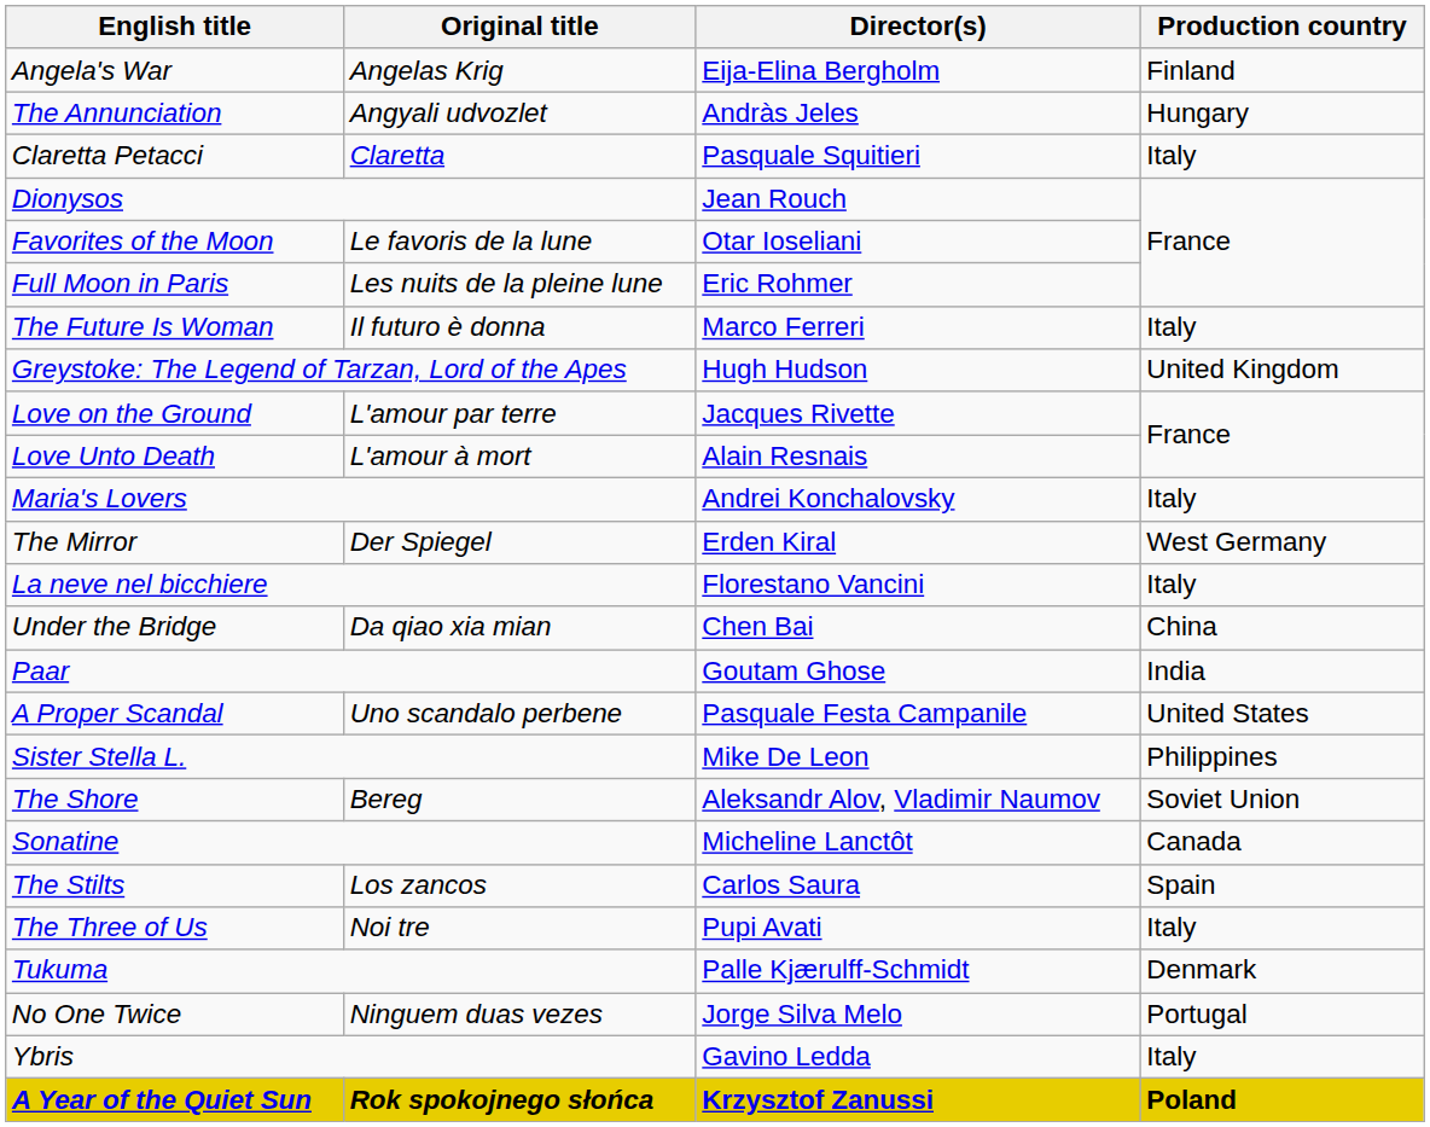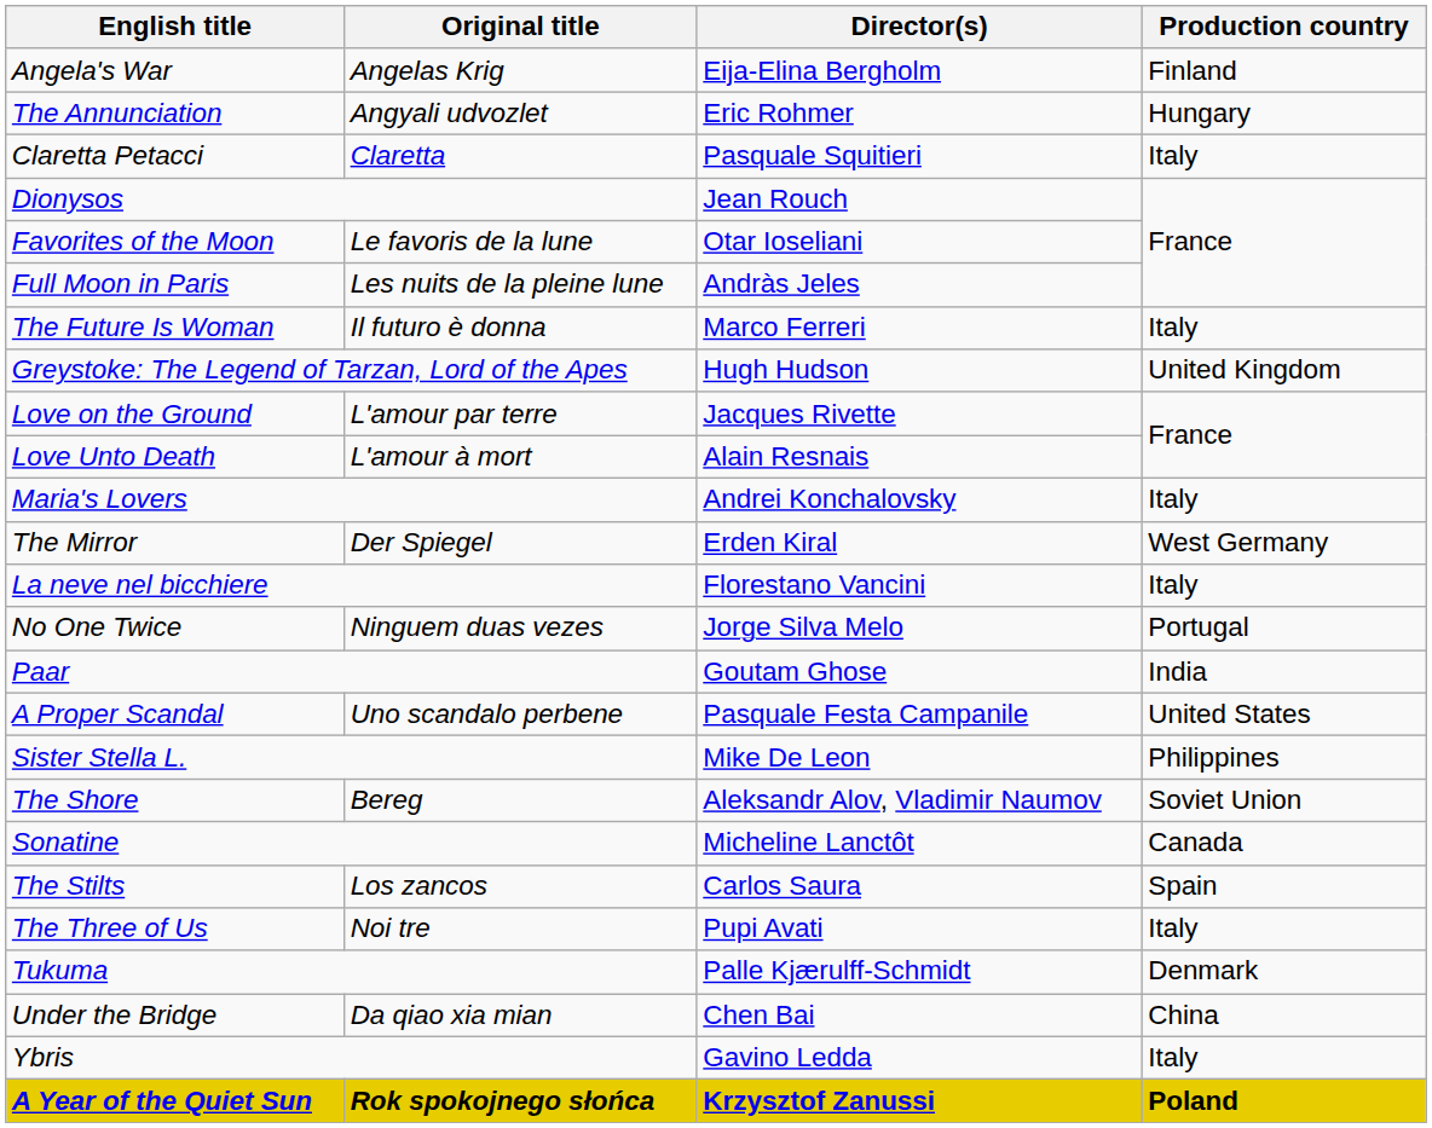 <table class="wikitable" width="95%">
 <tr>
 <th>English title</th>
 <th>Original title</th>
 <th>Director(s)</th>
 <th>Production country</th>
 </tr>
 <tr>
 <td><em>Angela's War</em></td>
 <td><em>Angelas Krig</em></td>
 <td data-sort-value="Bergholm"><a href='#'>Eija-Elina Bergholm</a></td>
 <td>Finland</td>
 </tr>
 <tr>
 <td data-sort-value="Annunciation"><em><a href='#'>The Annunciation</a></em></td>
 <td><em>Angyali udvozlet</em></td>
-<td data-sort-value="Jeles"><a href='#'>Andràs Jeles</a></td>
+<td data-sort-value="Rohmer"><a href='#'>Eric Rohmer</a></td>
 <td>Hungary</td>
 </tr>
 <tr>
 <td><em>Claretta Petacci</em></td>
 <td><em><a href='#'>Claretta</a></em></td>
 <td data-sort-value="Squitieri"><a href='#'>Pasquale Squitieri</a></td>
 <td>Italy</td>
 </tr>
 <tr>
 <td colspan=2><em><a href='#'>Dionysos</a></em></td>
 <td data-sort-value="Rouch"><a href='#'>Jean Rouch</a></td>
 <td rowspan="3">France</td>
 </tr>
 <tr>
 <td><em><a href='#'>Favorites of the Moon</a></em></td>
 <td data-sort-value="Favoris"><em>Le favoris de la lune</em></td>
 <td data-sort-value="Ioseliani"><a href='#'>Otar Ioseliani</a></td>
 </tr>
 <tr>
 <td><em><a href='#'>Full Moon in Paris</a></em></td>
 <td data-sort-value="Nuits"><em>Les nuits de la pleine lune</em></td>
-<td data-sort-value="Rohmer"><a href='#'>Eric Rohmer</a></td>
+<td data-sort-value="Jeles"><a href='#'>Andràs Jeles</a></td>
 </tr>
 <tr>
 <td data-sort-value="Future"><em><a href='#'>The Future Is Woman</a></em></td>
 <td data-sort-value="Futuro"><em>Il futuro è donna</em></td>
 <td data-sort-value="Ferreri"><a href='#'>Marco Ferreri</a></td>
 <td>Italy</td>
 </tr>
 <tr>
 <td colspan=2><em><a href='#'>Greystoke: The Legend of Tarzan, Lord of the Apes</a></em></td>
 <td data-sort-value="Hudson"><a href='#'>Hugh Hudson</a></td>
 <td>United Kingdom</td>
 </tr>
 <tr>
 <td><em><a href='#'>Love on the Ground</a></em></td>
 <td data-sort-value="Amour par"><em>L'amour par terre</em></td>
 <td data-sort-value="Rivette"><a href='#'>Jacques Rivette</a></td>
 <td rowspan="2">France</td>
 </tr>
 <tr>
 <td><em><a href='#'>Love Unto Death</a></em></td>
 <td data-sort-value="Amour a"><em>L'amour à mort</em></td>
 <td data-sort-value="Resnais"><a href='#'>Alain Resnais</a></td>
 </tr>
 <tr>
 <td colspan=2><em><a href='#'>Maria's Lovers</a></em></td>
 <td data-sort-value="Konchalovsky"><a href='#'>Andrei Konchalovsky</a></td>
 <td>Italy</td>
 </tr>
 <tr>
 <td data-sort-value="Mirror"><em>The Mirror</em></td>
 <td data-sort-value="Spiegel"><em>Der Spiegel</em></td>
 <td data-sort-value="Kiral"><a href='#'>Erden Kiral</a></td>
 <td>West Germany</td>
 </tr>
 <tr>
 <td colspan="2" data-sort-value="Neve"><em><a href='#'>La neve nel bicchiere</a></em></td>
 <td data-sort-value="Vancini"><a href='#'>Florestano Vancini</a></td>
 <td>Italy</td>
 </tr>
 <tr>
-<td><em>Under the Bridge</em></td>
-<td><em>Da qiao xia mian</em></td>
-<td data-sort-value="Bai"><a href='#'>Chen Bai</a></td>
-<td>China</td>
+<td><em>No One Twice</em></td>
+<td><em>Ninguem duas vezes</em></td>
+<td data-sort-value="Melo"><a href='#'>Jorge Silva Melo</a></td>
+<td>Portugal</td>
 </tr>
 <tr>
 <td colspan="2" data-sort-value="Paar"><em><a href='#'>Paar</a></em></td>
 <td data-sort-value="Ghose"><a href='#'>Goutam Ghose</a></td>
 <td>India</td>
 </tr>
 <tr>
 <td data-sort-value="Proper"><em><a href='#'>A Proper Scandal</a></em></td>
 <td data-sort-value="Scandalo"><em>Uno scandalo perbene</em></td>
 <td data-sort-value="Campanile"><a href='#'>Pasquale Festa Campanile</a></td>
 <td>United States</td>
 </tr>
 <tr>
 <td colspan=2><em><a href='#'>Sister Stella L.</a></em></td>
 <td data-sort-value="De Leon"><a href='#'>Mike De Leon</a></td>
 <td>Philippines</td>
 </tr>
 <tr>
 <td data-sort-value="Shore"><em><a href='#'>The Shore</a></em></td>
 <td><em>Bereg</em></td>
 <td data-sort-value="Alov"><a href='#'>Aleksandr Alov</a>, <a href='#'>Vladimir Naumov</a></td>
 <td>Soviet Union</td>
 </tr>
 <tr>
 <td colspan=2><em><a href='#'>Sonatine</a></em></td>
 <td data-sort-value="Lanctot"><a href='#'>Micheline Lanctôt</a></td>
 <td>Canada</td>
 </tr>
 <tr>
 <td data-sort-value="Stilts"><em><a href='#'>The Stilts</a></em></td>
 <td data-sort-value="Zancos"><em>Los zancos</em></td>
 <td data-sort-value="Saura"><a href='#'>Carlos Saura</a></td>
 <td>Spain</td>
 </tr>
 <tr>
 <td data-sort-value="Three"><em><a href='#'>The Three of Us</a></em></td>
 <td><em>Noi tre</em></td>
 <td data-sort-value="Avati"><a href='#'>Pupi Avati</a></td>
 <td>Italy</td>
 </tr>
 <tr>
 <td colspan=2><em><a href='#'>Tukuma</a></em></td>
 <td data-sort-value="Kjaerulff"><a href='#'>Palle Kjærulff-Schmidt</a></td>
 <td>Denmark</td>
 </tr>
 <tr>
-<td><em>No One Twice</em></td>
-<td><em>Ninguem duas vezes</em></td>
-<td data-sort-value="Melo"><a href='#'>Jorge Silva Melo</a></td>
-<td>Portugal</td>
+<td><em>Under the Bridge</em></td>
+<td><em>Da qiao xia mian</em></td>
+<td data-sort-value="Bai"><a href='#'>Chen Bai</a></td>
+<td>China</td>
 </tr>
 <tr>
 <td colspan=2><em>Ybris</em></td>
 <td data-sort-value="Ledda"><a href='#'>Gavino Ledda</a></td>
 <td>Italy</td>
 </tr>
 <tr style="background:#E7CD00;">
 <td data-sort-value="Year"><strong><em><a href='#'>A Year of the Quiet Sun</a></em></strong></td>
 <td><strong><em>Rok spokojnego słońca</em></strong></td>
 <td data-sort-value="Zanussi"><strong><a href='#'>Krzysztof Zanussi</a></strong></td>
 <td><strong>Poland</strong></td>
 </tr>
 </table>
